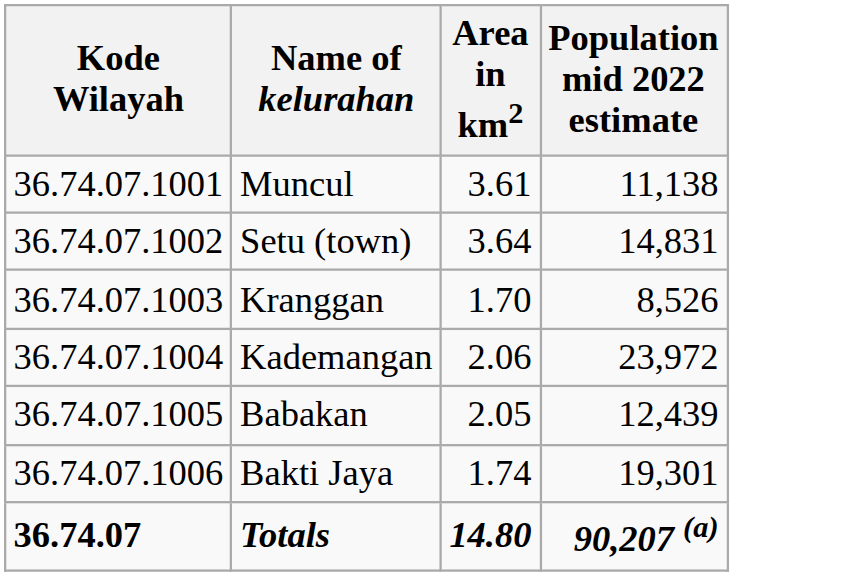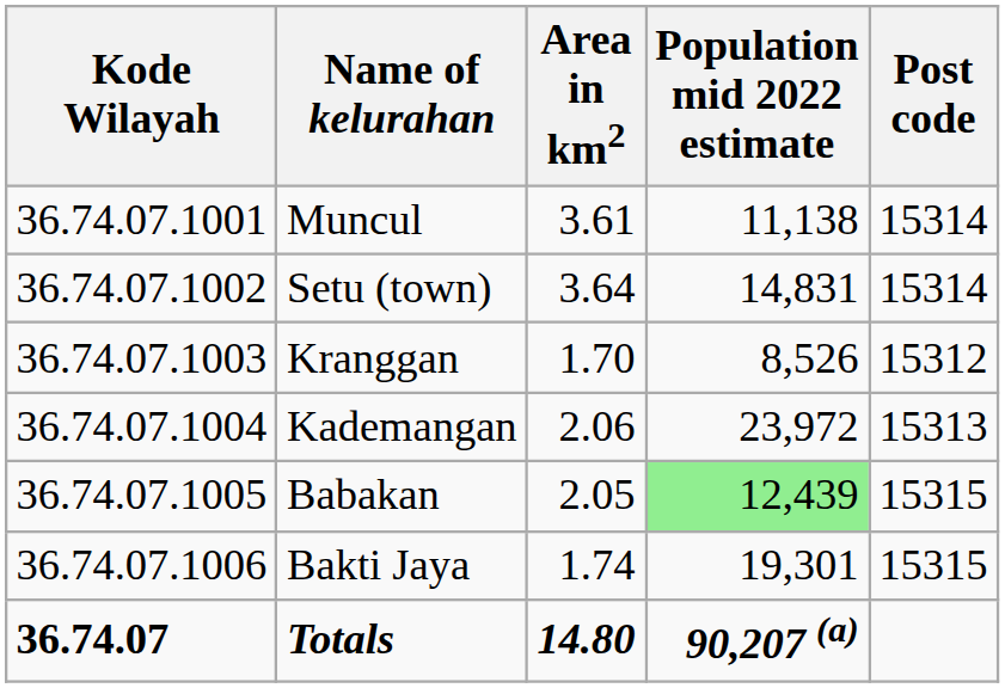 <table class="wikitable">
 <tr>
 <th>Kode <br>Wilayah</th>
 <th>Name of <br> <em>kelurahan</em></th>
 <th>Area <br>in <br>km<sup>2</sup></th>
 <th>Population<br>mid 2022<br>estimate</th>
+<th>Post<br>code</th>
 </tr>
 <tr>
 <td>36.74.07.1001</td>
 <td>Muncul</td>
 <td align="right">3.61</td>
 <td align="right">11,138</td>
+<td>15314</td>
 </tr>
 <tr>
 <td>36.74.07.1002</td>
 <td>Setu (town)</td>
 <td align="right">3.64</td>
 <td align="right">14,831</td>
+<td>15314</td>
 </tr>
 <tr>
 <td>36.74.07.1003</td>
 <td>Kranggan</td>
 <td align="right">1.70</td>
 <td align="right">8,526</td>
+<td>15312</td>
 </tr>
 <tr>
 <td>36.74.07.1004</td>
 <td>Kademangan</td>
 <td align="right">2.06</td>
 <td align="right">23,972</td>
+<td>15313</td>
 </tr>
 <tr>
 <td>36.74.07.1005</td>
 <td>Babakan</td>
 <td align="right">2.05</td>
-<td align="right">12,439</td>
+<td align="right" style="background: lightgreen;">12,439</td>
+<td>15315</td>
 </tr>
 <tr>
 <td>36.74.07.1006</td>
 <td>Bakti Jaya</td>
 <td align="right">1.74</td>
 <td align="right">19,301</td>
+<td>15315</td>
 </tr>
 <tr>
 <td><strong>36.74.07</strong></td>
 <td><strong><em>Totals</em></strong></td>
 <td align="right"><strong><em>14.80</em></strong></td>
 <td align="right"><strong><em>90,207 <sup>(a)</sup></em></strong></td>
+<td></td>
 </tr>
 </table>
